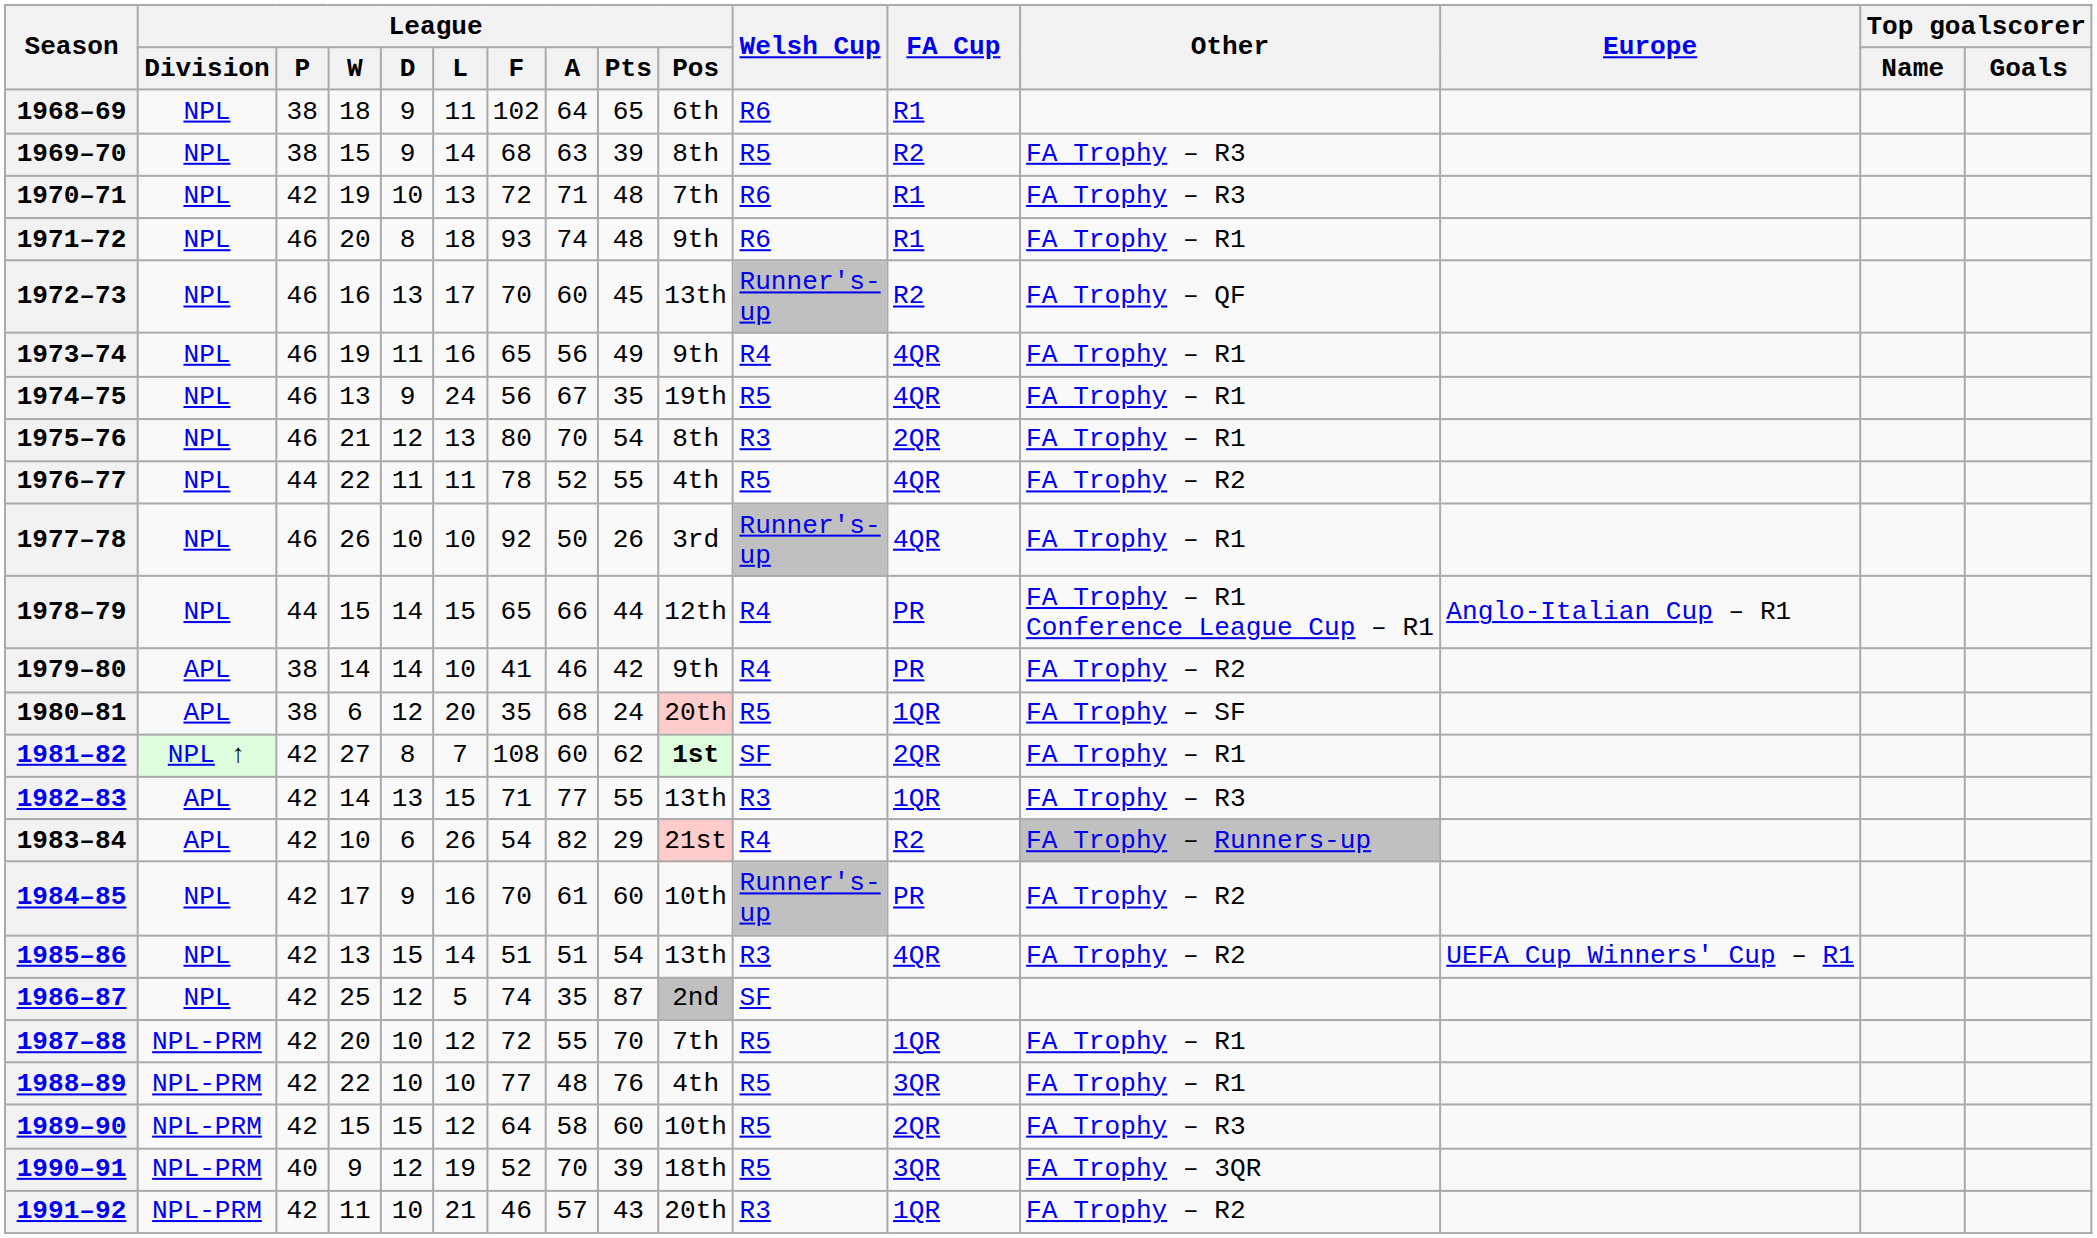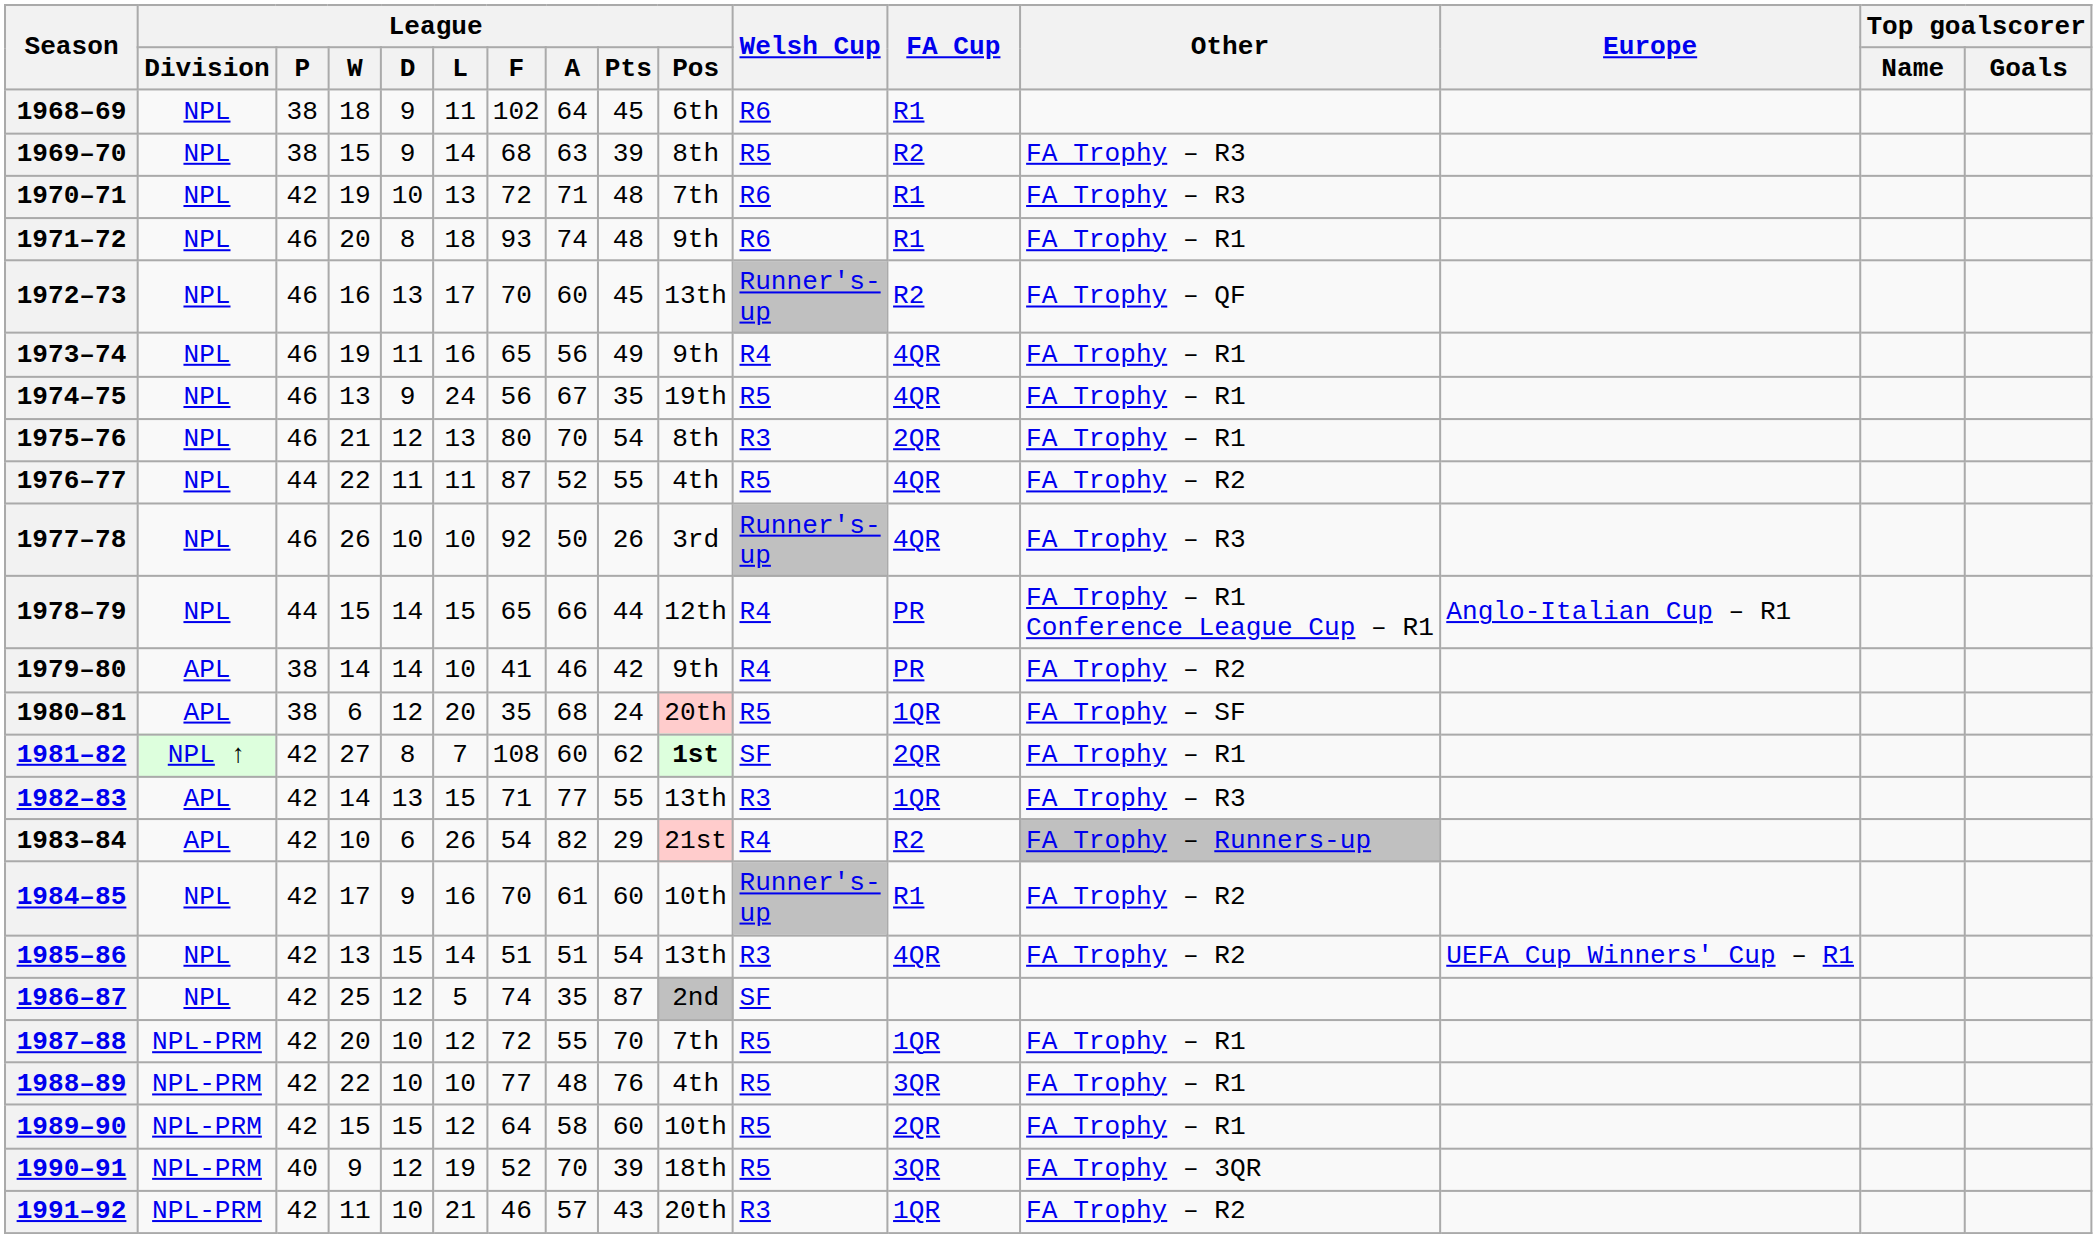 <table class="wikitable" style="text-align: center">
 <tr>
 <th rowspan="2" width="60">Season</th>
 <th colspan="9">League</th>
 <th rowspan="2" width="60"><a href='#'>Welsh Cup</a></th>
 <th rowspan="2" width="60"><a href='#'>FA Cup</a></th>
 <th rowspan="2">Other</th>
 <th rowspan="2"><a href='#'>Europe</a></th>
 <th colspan="2">Top goalscorer</th>
 </tr>
 <tr>
 <th>Division</th>
 <th width="20">P</th>
 <th width="20">W</th>
 <th width="20">D</th>
 <th width="20">L</th>
 <th width="20">F</th>
 <th width="20">A</th>
 <th width="20">Pts</th>
 <th>Pos</th>
 <th>Name</th>
 <th>Goals</th>
 </tr>
 <tr>
 <th>1968–69</th>
 <td><a href='#'>NPL</a></td>
 <td>38</td>
 <td>18</td>
 <td>9</td>
 <td>11</td>
 <td>102</td>
 <td>64</td>
-<td>65</td>
+<td>45</td>
 <td>6th</td>
 <td align=left><a href='#'>R6</a></td>
 <td align=left><a href='#'>R1</a></td>
 <td></td>
 <td></td>
 <td align=left></td>
 <td></td>
 </tr>
 <tr>
 <th>1969–70</th>
 <td><a href='#'>NPL</a></td>
 <td>38</td>
 <td>15</td>
 <td>9</td>
 <td>14</td>
 <td>68</td>
 <td>63</td>
 <td>39</td>
 <td>8th</td>
 <td align=left><a href='#'>R5</a></td>
 <td align=left><a href='#'>R2</a></td>
 <td align=left><a href='#'>FA Trophy</a> – R3</td>
 <td></td>
 <td align=left></td>
 <td></td>
 </tr>
 <tr>
 <th>1970–71</th>
 <td><a href='#'>NPL</a></td>
 <td>42</td>
 <td>19</td>
 <td>10</td>
 <td>13</td>
 <td>72</td>
 <td>71</td>
 <td>48</td>
 <td>7th</td>
 <td align=left><a href='#'>R6</a></td>
 <td align=left><a href='#'>R1</a></td>
 <td align=left><a href='#'>FA Trophy</a> – R3</td>
 <td></td>
 <td align=left></td>
 <td></td>
 </tr>
 <tr>
 <th>1971–72</th>
 <td><a href='#'>NPL</a></td>
 <td>46</td>
 <td>20</td>
 <td>8</td>
 <td>18</td>
 <td>93</td>
 <td>74</td>
 <td>48</td>
 <td>9th</td>
 <td align=left><a href='#'>R6</a></td>
 <td align=left><a href='#'>R1</a></td>
 <td align=left><a href='#'>FA Trophy</a> – R1</td>
 <td></td>
 <td align=left></td>
 <td></td>
 </tr>
 <tr>
 <th>1972–73</th>
 <td><a href='#'>NPL</a></td>
 <td>46</td>
 <td>16</td>
 <td>13</td>
 <td>17</td>
 <td>70</td>
 <td>60</td>
 <td>45</td>
 <td>13th</td>
 <td align=left bgcolor=silver><a href='#'>Runner's-up</a></td>
 <td align=left><a href='#'>R2</a></td>
 <td align=left><a href='#'>FA Trophy</a> – QF</td>
 <td></td>
 <td align=left></td>
 <td></td>
 </tr>
 <tr>
 <th>1973–74</th>
 <td><a href='#'>NPL</a></td>
 <td>46</td>
 <td>19</td>
 <td>11</td>
 <td>16</td>
 <td>65</td>
 <td>56</td>
 <td>49</td>
 <td>9th</td>
 <td align=left><a href='#'>R4</a></td>
 <td align=left><a href='#'>4QR</a></td>
 <td align=left><a href='#'>FA Trophy</a> – R1</td>
 <td></td>
 <td align=left></td>
 <td></td>
 </tr>
 <tr>
 <th>1974–75</th>
 <td><a href='#'>NPL</a></td>
 <td>46</td>
 <td>13</td>
 <td>9</td>
 <td>24</td>
 <td>56</td>
 <td>67</td>
 <td>35</td>
 <td>19th</td>
 <td align=left><a href='#'>R5</a></td>
 <td align=left><a href='#'>4QR</a></td>
 <td align=left><a href='#'>FA Trophy</a> – R1</td>
 <td></td>
 <td align=left></td>
 <td></td>
 </tr>
 <tr>
 <th>1975–76</th>
 <td><a href='#'>NPL</a></td>
 <td>46</td>
 <td>21</td>
 <td>12</td>
 <td>13</td>
 <td>80</td>
 <td>70</td>
 <td>54</td>
 <td>8th</td>
 <td align=left><a href='#'>R3</a></td>
 <td align=left><a href='#'>2QR</a></td>
 <td align=left><a href='#'>FA Trophy</a> – R1</td>
 <td></td>
 <td align=left></td>
 <td></td>
 </tr>
 <tr>
 <th>1976–77</th>
 <td><a href='#'>NPL</a></td>
 <td>44</td>
 <td>22</td>
 <td>11</td>
 <td>11</td>
-<td>78</td>
+<td>87</td>
 <td>52</td>
 <td>55</td>
 <td>4th</td>
 <td align=left><a href='#'>R5</a></td>
 <td align=left><a href='#'>4QR</a></td>
 <td align=left><a href='#'>FA Trophy</a> – R2</td>
 <td></td>
 <td align=left></td>
 <td></td>
 </tr>
 <tr>
 <th>1977–78</th>
 <td><a href='#'>NPL</a></td>
 <td>46</td>
 <td>26</td>
 <td>10</td>
 <td>10</td>
 <td>92</td>
 <td>50</td>
 <td>26</td>
 <td>3rd</td>
 <td align=left bgcolor=silver><a href='#'>Runner's-up</a></td>
 <td align=left><a href='#'>4QR</a></td>
-<td align=left><a href='#'>FA Trophy</a> – R1</td>
+<td align=left><a href='#'>FA Trophy</a> – R3</td>
 <td></td>
 <td align=left></td>
 <td></td>
 </tr>
 <tr>
 <th>1978–79</th>
 <td><a href='#'>NPL</a></td>
 <td>44</td>
 <td>15</td>
 <td>14</td>
 <td>15</td>
 <td>65</td>
 <td>66</td>
 <td>44</td>
 <td>12th</td>
 <td align=left><a href='#'>R4</a></td>
 <td align=left><a href='#'>PR</a></td>
 <td align=left><a href='#'>FA Trophy</a> – R1<br><a href='#'>Conference League Cup</a> – R1</td>
 <td align=left><a href='#'>Anglo-Italian Cup</a> – R1</td>
 <td align=left></td>
 <td></td>
 </tr>
 <tr>
 <th>1979–80</th>
 <td><a href='#'>APL</a></td>
 <td>38</td>
 <td>14</td>
 <td>14</td>
 <td>10</td>
 <td>41</td>
 <td>46</td>
 <td>42</td>
 <td>9th</td>
 <td align=left><a href='#'>R4</a></td>
 <td align=left><a href='#'>PR</a></td>
 <td align=left><a href='#'>FA Trophy</a> – R2</td>
 <td></td>
 <td align=left></td>
 <td></td>
 </tr>
 <tr>
 <th>1980–81</th>
 <td><a href='#'>APL</a></td>
 <td>38</td>
 <td>6</td>
 <td>12</td>
 <td>20</td>
 <td>35</td>
 <td>68</td>
 <td>24</td>
 <td bgcolor="#FFCCCC">20th</td>
 <td align=left><a href='#'>R5</a></td>
 <td align=left><a href='#'>1QR</a></td>
 <td align=left><a href='#'>FA Trophy</a> – SF</td>
 <td></td>
 <td align=left></td>
 <td></td>
 </tr>
 <tr>
 <th><a href='#'>1981–82</a></th>
 <td bgcolor=#ddffdd><a href='#'>NPL</a> ↑</td>
 <td>42</td>
 <td>27</td>
 <td>8</td>
 <td>7</td>
 <td>108</td>
 <td>60</td>
 <td>62</td>
 <td bgcolor="#DDFFDD"><strong>1st</strong></td>
 <td align=left><a href='#'>SF</a></td>
 <td align=left><a href='#'>2QR</a></td>
 <td align=left><a href='#'>FA Trophy</a> – R1</td>
 <td></td>
 <td align=left></td>
 <td></td>
 </tr>
 <tr>
 <th><a href='#'>1982–83</a></th>
 <td><a href='#'>APL</a></td>
 <td>42</td>
 <td>14</td>
 <td>13</td>
 <td>15</td>
 <td>71</td>
 <td>77</td>
 <td>55</td>
 <td>13th</td>
 <td align=left><a href='#'>R3</a></td>
 <td align=left><a href='#'>1QR</a></td>
 <td align=left><a href='#'>FA Trophy</a> – R3</td>
 <td></td>
 <td align=left></td>
 <td></td>
 </tr>
 <tr>
 <th>1983–84</th>
 <td><a href='#'>APL</a></td>
 <td>42</td>
 <td>10</td>
 <td>6</td>
 <td>26</td>
 <td>54</td>
 <td>82</td>
 <td>29</td>
 <td bgcolor="#FFCCCC">21st</td>
 <td align=left><a href='#'>R4</a></td>
 <td align=left><a href='#'>R2</a></td>
 <td align=left bgcolor=silver><a href='#'>FA Trophy</a> – <a href='#'>Runners-up</a></td>
 <td></td>
 <td align=left></td>
 <td></td>
 </tr>
 <tr>
 <th><a href='#'>1984–85</a></th>
 <td><a href='#'>NPL</a></td>
 <td>42</td>
 <td>17</td>
 <td>9</td>
 <td>16</td>
 <td>70</td>
 <td>61</td>
 <td>60</td>
 <td>10th</td>
 <td align=left bgcolor=silver><a href='#'>Runner's-up</a></td>
-<td align=left><a href='#'>PR</a></td>
+<td align=left><a href='#'>R1</a></td>
 <td align=left><a href='#'>FA Trophy</a> – R2</td>
 <td></td>
 <td align=left></td>
 <td></td>
 </tr>
 <tr>
 <th><a href='#'>1985–86</a></th>
 <td><a href='#'>NPL</a></td>
 <td>42</td>
 <td>13</td>
 <td>15</td>
 <td>14</td>
 <td>51</td>
 <td>51</td>
 <td>54</td>
 <td>13th</td>
 <td align=left><a href='#'>R3</a></td>
 <td align=left><a href='#'>4QR</a></td>
 <td align=left><a href='#'>FA Trophy</a> – R2</td>
 <td align=left><a href='#'>UEFA Cup Winners' Cup</a> – <a href='#'>R1</a></td>
 <td align=left></td>
 <td></td>
 </tr>
 <tr>
 <th><a href='#'>1986–87</a></th>
 <td><a href='#'>NPL</a></td>
 <td>42</td>
 <td>25</td>
 <td>12</td>
 <td>5</td>
 <td>74</td>
 <td>35</td>
 <td>87</td>
 <td bgcolor=silver>2nd</td>
 <td align=left><a href='#'>SF</a></td>
 <td></td>
 <td></td>
 <td></td>
 <td align=left></td>
 <td></td>
 </tr>
 <tr>
 <th><a href='#'>1987–88</a></th>
 <td><a href='#'>NPL-PRM</a></td>
 <td>42</td>
 <td>20</td>
 <td>10</td>
 <td>12</td>
 <td>72</td>
 <td>55</td>
 <td>70</td>
 <td>7th</td>
 <td align=left><a href='#'>R5</a></td>
 <td align=left><a href='#'>1QR</a></td>
 <td align=left><a href='#'>FA Trophy</a> – R1</td>
 <td></td>
 <td align=left></td>
 <td></td>
 </tr>
 <tr>
 <th><a href='#'>1988–89</a></th>
 <td><a href='#'>NPL-PRM</a></td>
 <td>42</td>
 <td>22</td>
 <td>10</td>
 <td>10</td>
 <td>77</td>
 <td>48</td>
 <td>76</td>
 <td>4th</td>
 <td align=left><a href='#'>R5</a></td>
 <td align=left><a href='#'>3QR</a></td>
 <td align=left><a href='#'>FA Trophy</a> – R1</td>
 <td></td>
 <td align=left></td>
 <td></td>
 </tr>
 <tr>
 <th><a href='#'>1989–90</a></th>
 <td><a href='#'>NPL-PRM</a></td>
 <td>42</td>
 <td>15</td>
 <td>15</td>
 <td>12</td>
 <td>64</td>
 <td>58</td>
 <td>60</td>
 <td>10th</td>
 <td align=left><a href='#'>R5</a></td>
 <td align=left><a href='#'>2QR</a></td>
-<td align=left><a href='#'>FA Trophy</a> – R3</td>
+<td align=left><a href='#'>FA Trophy</a> – R1</td>
 <td></td>
 <td align=left></td>
 <td></td>
 </tr>
 <tr>
 <th><a href='#'>1990–91</a></th>
 <td><a href='#'>NPL-PRM</a></td>
 <td>40</td>
 <td>9</td>
 <td>12</td>
 <td>19</td>
 <td>52</td>
 <td>70</td>
 <td>39</td>
 <td>18th</td>
 <td align=left><a href='#'>R5</a></td>
 <td align=left><a href='#'>3QR</a></td>
 <td align=left><a href='#'>FA Trophy</a> – 3QR</td>
 <td></td>
 <td align=left></td>
 <td></td>
 </tr>
 <tr>
 <th><a href='#'>1991–92</a></th>
 <td><a href='#'>NPL-PRM</a></td>
 <td>42</td>
 <td>11</td>
 <td>10</td>
 <td>21</td>
 <td>46</td>
 <td>57</td>
 <td>43</td>
 <td>20th</td>
 <td align=left><a href='#'>R3</a></td>
 <td align=left><a href='#'>1QR</a></td>
 <td align=left><a href='#'>FA Trophy</a> – R2</td>
 <td></td>
 <td align=left></td>
 <td></td>
 </tr>
 </table>
